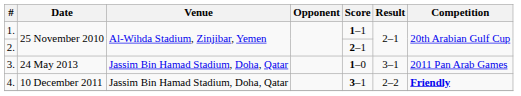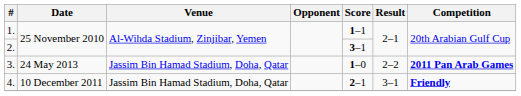 <table class="wikitable">
 <tr>
 <th>#</th>
 <th>Date</th>
 <th>Venue</th>
 <th>Opponent</th>
 <th>Score</th>
 <th>Result</th>
 <th>Competition</th>
 </tr>
 <tr>
 <td>1.</td>
 <td rowspan="2">25 November 2010</td>
 <td rowspan="2"><a href='#'>Al-Wihda Stadium</a>, <a href='#'>Zinjibar</a>, <a href='#'>Yemen</a></td>
 <td rowspan="2"></td>
 <td align=center><strong>1</strong>–1</td>
 <td rowspan="2" style="text-align:center">2–1</td>
 <td rowspan="2"><a href='#'>20th Arabian Gulf Cup</a></td>
 </tr>
 <tr>
 <td>2.</td>
-<td align=center><strong>2</strong>–1</td>
+<td align=center><strong>3</strong>–1</td>
 </tr>
 <tr>
 <td>3.</td>
 <td>24 May 2013</td>
 <td><a href='#'>Jassim Bin Hamad Stadium</a>, <a href='#'>Doha</a>, <a href='#'>Qatar</a></td>
 <td></td>
 <td align=center><strong>1</strong>–0</td>
-<td align=center>3–1</td>
-<td><a href='#'>2011 Pan Arab Games</a></td>
+<td align=center>2–2</td>
+<td><strong><a href='#'>2011 Pan Arab Games</a></strong></td>
 </tr>
 <tr>
 <td>4.</td>
 <td>10 December 2011</td>
 <td>Jassim Bin Hamad Stadium, Doha, Qatar</td>
 <td></td>
-<td align=center><strong>3</strong>–1</td>
-<td align=center>2–2</td>
+<td align=center><strong>2</strong>–1</td>
+<td align=center>3–1</td>
 <td><strong><a href='#'>Friendly</a></strong></td>
 </tr>
 <tr>
 </tr>
 </table>
